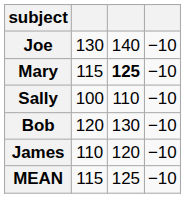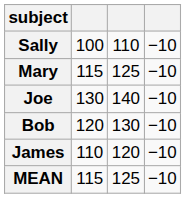 <table class="wikitable" style="text-align:center">
 <tr>
 <th>subject</th>
 <th></th>
 <th></th>
 <th></th>
 </tr>
 <tr>
-<th>Joe</th>
-<td>130</td>
-<td>140</td>
+<th>Sally</th>
+<td>100</td>
+<td>110</td>
 <td>−10</td>
 </tr>
 <tr>
 <th>Mary</th>
 <td>115</td>
-<td><strong>125</strong></td>
+<td>125</td>
 <td>−10</td>
 </tr>
 <tr>
-<th>Sally</th>
-<td>100</td>
-<td>110</td>
+<th>Joe</th>
+<td>130</td>
+<td>140</td>
 <td>−10</td>
 </tr>
 <tr>
 <th>Bob</th>
 <td>120</td>
 <td>130</td>
 <td>−10</td>
 </tr>
 <tr>
 <th>James</th>
 <td>110</td>
 <td>120</td>
 <td>−10</td>
 </tr>
 <tr>
 <th>MEAN</th>
 <td>115</td>
 <td>125</td>
 <td>−10</td>
 </tr>
 </table>
